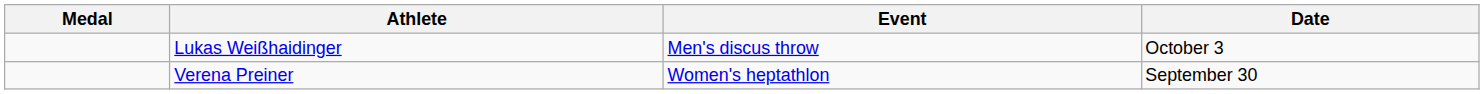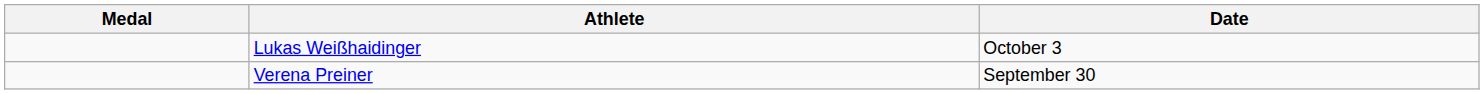 <table class="wikitable" style="font-size:90%" width=60%>
 <tr>
 <th>Medal</th>
 <th>Athlete</th>
-<th>Event</th>
 <th>Date</th>
 </tr>
 <tr>
 <td></td>
 <td><a href='#'>Lukas Weißhaidinger</a></td>
-<td><a href='#'>Men's discus throw</a></td>
 <td>October 3</td>
 </tr>
 <tr>
 <td></td>
 <td><a href='#'>Verena Preiner</a></td>
-<td><a href='#'>Women's heptathlon</a></td>
 <td>September 30</td>
 </tr>
 </table>
